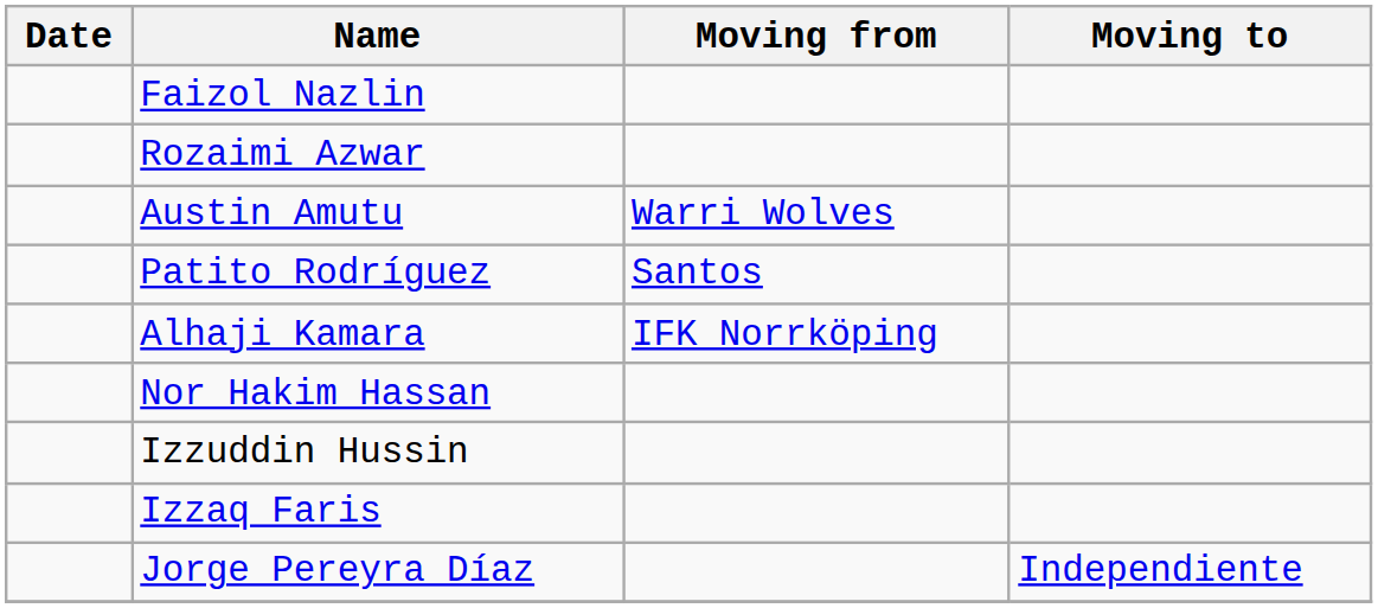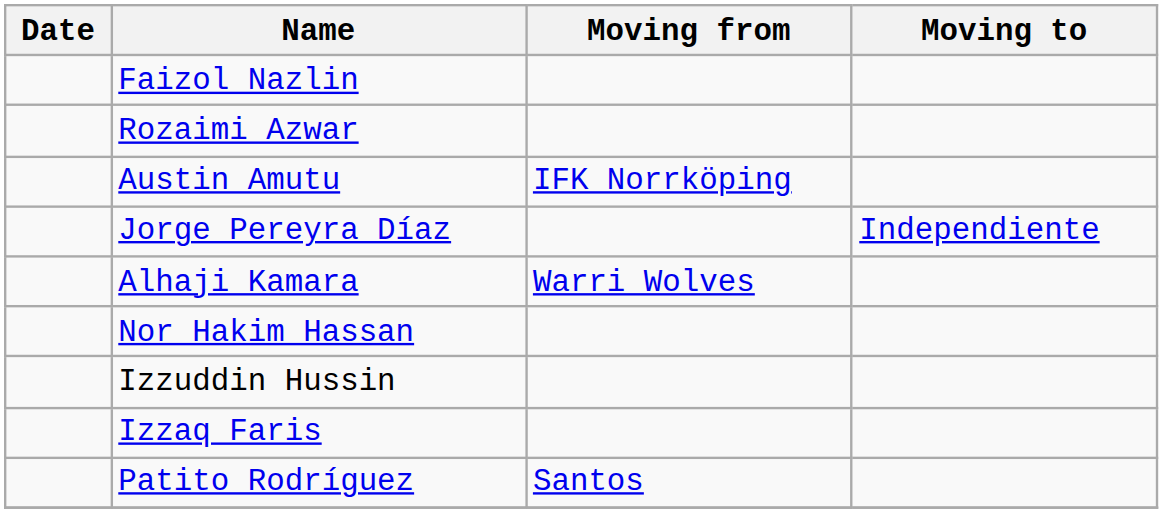 <table class="wikitable sortable" style="width:78%; text-align:center; text-align:left;">
 <tr>
 <th>Date</th>
 <th>Name</th>
 <th>Moving from</th>
 <th>Moving to</th>
 </tr>
 <tr>
 <td></td>
 <td> <a href='#'>Faizol Nazlin</a></td>
 <td></td>
 <td></td>
 </tr>
 <tr>
 <td></td>
 <td> <a href='#'>Rozaimi Azwar</a></td>
 <td></td>
 <td></td>
 </tr>
 <tr>
 <td></td>
 <td> <a href='#'>Austin Amutu</a></td>
-<td> <a href='#'>Warri Wolves</a></td>
+<td> <a href='#'>IFK Norrköping</a></td>
 <td></td>
 </tr>
 <tr>
 <td></td>
-<td> <a href='#'>Patito Rodríguez</a></td>
-<td> <a href='#'>Santos</a></td>
+<td> <a href='#'>Jorge Pereyra Díaz</a></td>
 <td></td>
+<td> <a href='#'>Independiente</a></td>
 </tr>
 <tr>
 <td></td>
 <td> <a href='#'>Alhaji Kamara</a></td>
-<td> <a href='#'>IFK Norrköping</a></td>
+<td> <a href='#'>Warri Wolves</a></td>
 <td></td>
 </tr>
 <tr>
 <td></td>
 <td> <a href='#'>Nor Hakim Hassan</a></td>
 <td></td>
 <td></td>
 </tr>
 <tr>
 <td></td>
 <td> Izzuddin Hussin</td>
 <td></td>
 <td></td>
 </tr>
 <tr>
 <td></td>
 <td> <a href='#'>Izzaq Faris</a></td>
 <td></td>
 <td></td>
 </tr>
 <tr>
 <td></td>
-<td> <a href='#'>Jorge Pereyra Díaz</a></td>
+<td> <a href='#'>Patito Rodríguez</a></td>
+<td> <a href='#'>Santos</a></td>
 <td></td>
-<td> <a href='#'>Independiente</a></td>
 </tr>
 <tr>
 </tr>
 </table>
